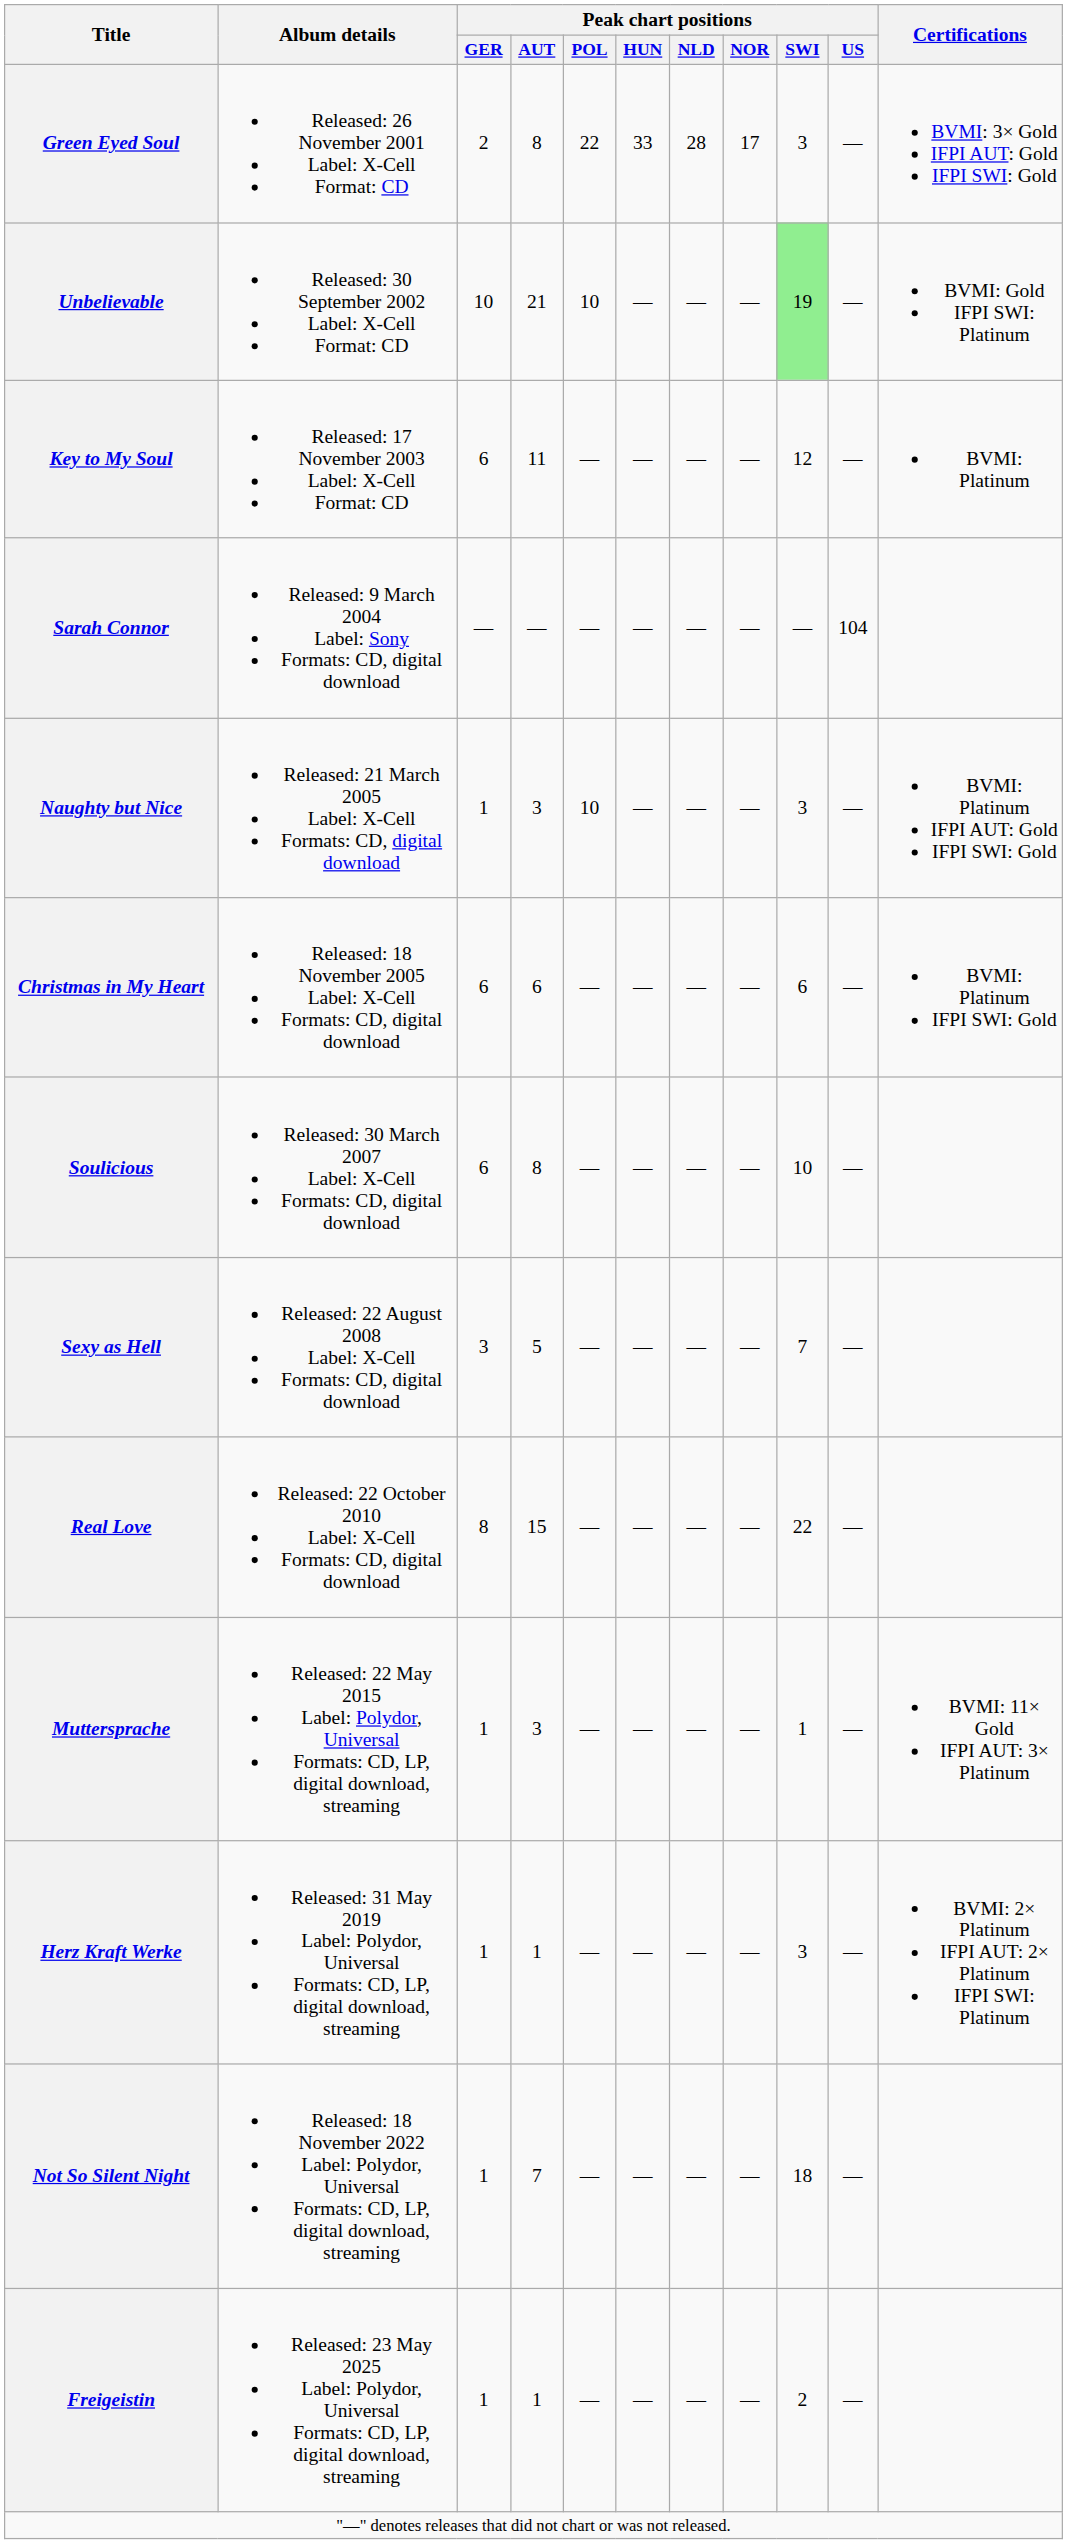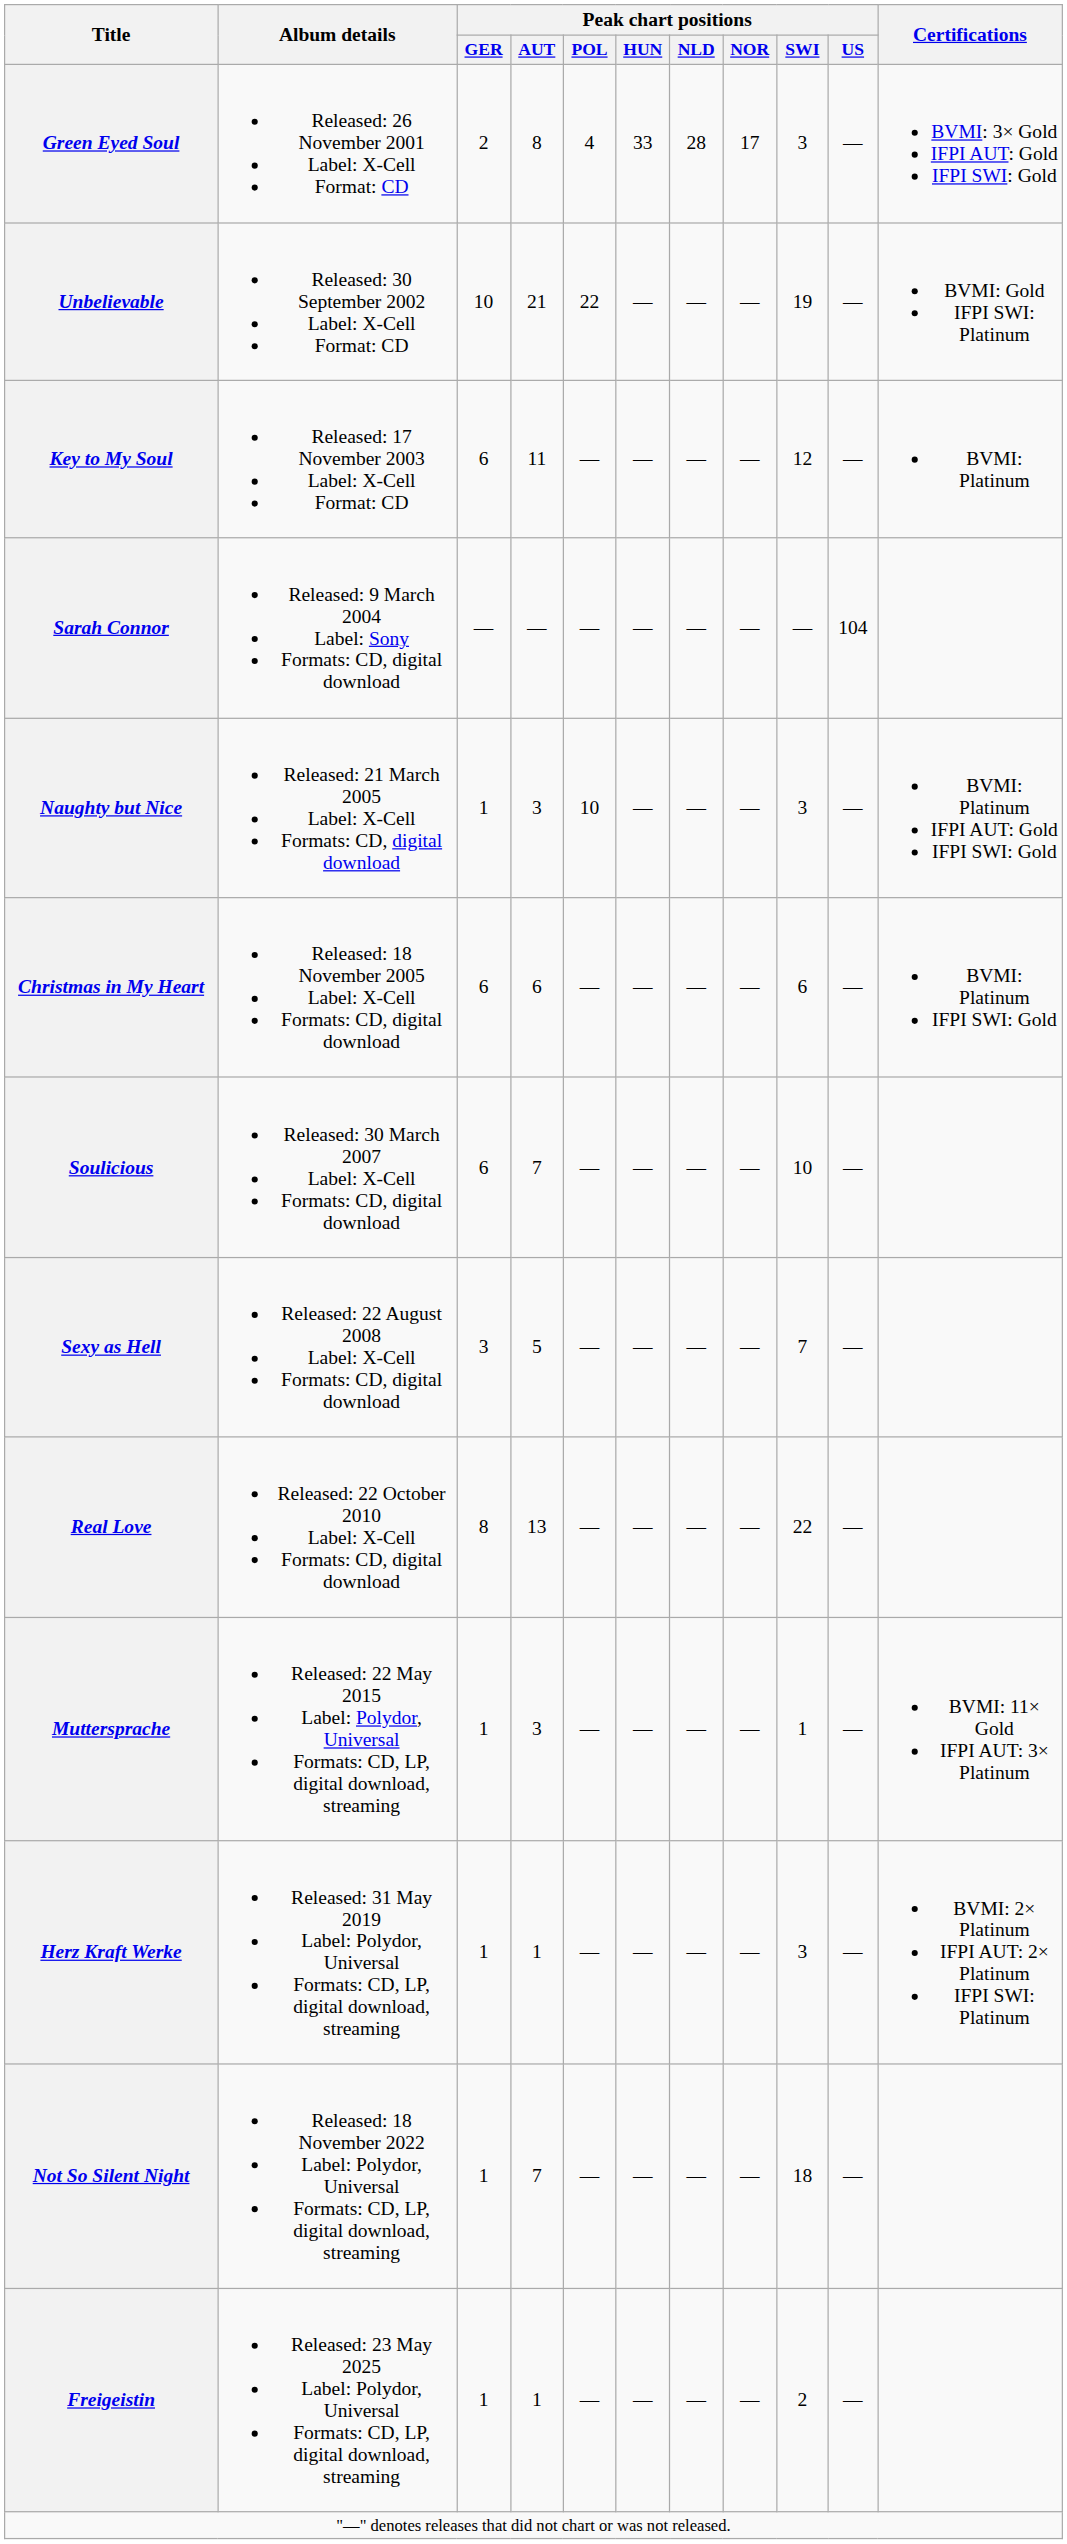 <table class="wikitable plainrowheaders" style="text-align:center;">
 <tr>
 <th scope="col" rowspan="2" style="width:15em;">Title</th>
 <th scope="col" rowspan="2" style="width:17em;">Album details</th>
 <th scope="col" colspan="8">Peak chart positions</th>
 <th scope="col" rowspan="2" style="width:12em;"><a href='#'>Certifications</a></th>
 </tr>
 <tr>
 <th scope="col" style="width:3em;font-size:90%;"><a href='#'>GER</a><br></th>
 <th scope="col" style="width:3em;font-size:90%;"><a href='#'>AUT</a><br></th>
 <th scope="col" style="width:3em;font-size:90%;"><a href='#'>POL</a><br></th>
 <th scope="col" style="width:3em;font-size:90%;"><a href='#'>HUN</a><br></th>
 <th scope="col" style="width:3em;font-size:90%;"><a href='#'>NLD</a><br></th>
 <th scope="col" style="width:3em;font-size:90%;"><a href='#'>NOR</a><br></th>
 <th scope="col" style="width:3em;font-size:90%;"><a href='#'>SWI</a><br></th>
 <th scope="col" style="width:3em;font-size:90%;"><a href='#'>US</a><br></th>
 </tr>
 <tr>
 <th scope="row"><em><a href='#'>Green Eyed Soul</a></em></th>
 <td><br><ul><li>Released: 26 November 2001</li><li>Label: X-Cell</li><li>Format: <a href='#'>CD</a></li></ul></td>
 <td>2</td>
 <td>8</td>
-<td>22</td>
+<td>4</td>
 <td>33</td>
 <td>28</td>
 <td>17</td>
 <td>3</td>
 <td>—</td>
 <td><br><ul><li><a href='#'>BVMI</a>: 3× Gold</li><li><a href='#'>IFPI AUT</a>: Gold</li><li><a href='#'>IFPI SWI</a>: Gold</li></ul></td>
 </tr>
 <tr>
 <th scope="row"><em><a href='#'>Unbelievable</a></em></th>
 <td><br><ul><li>Released: 30 September 2002</li><li>Label: X-Cell</li><li>Format: CD</li></ul></td>
 <td>10</td>
 <td>21</td>
-<td>10</td>
+<td>22</td>
 <td>—</td>
 <td>—</td>
 <td>—</td>
-<td style="background: lightgreen;">19</td>
+<td>19</td>
 <td>—</td>
 <td><br><ul><li>BVMI: Gold</li><li>IFPI SWI: Platinum</li></ul></td>
 </tr>
 <tr>
 <th scope="row"><em><a href='#'>Key to My Soul</a></em></th>
 <td><br><ul><li>Released: 17 November 2003</li><li>Label: X-Cell</li><li>Format: CD</li></ul></td>
 <td>6</td>
 <td>11</td>
 <td>—</td>
 <td>—</td>
 <td>—</td>
 <td>—</td>
 <td>12</td>
 <td>—</td>
 <td><br><ul><li>BVMI: Platinum</li></ul></td>
 </tr>
 <tr>
 <th scope="row"><em><a href='#'>Sarah Connor</a></em></th>
 <td><br><ul><li>Released: 9 March 2004</li><li>Label: <a href='#'>Sony</a></li><li>Formats: CD, digital download</li></ul></td>
 <td>—</td>
 <td>—</td>
 <td>—</td>
 <td>—</td>
 <td>—</td>
 <td>—</td>
 <td>—</td>
 <td>104</td>
 <td></td>
 </tr>
 <tr>
 <th scope="row"><em><a href='#'>Naughty but Nice</a></em></th>
 <td><br><ul><li>Released: 21 March 2005</li><li>Label: X-Cell</li><li>Formats: CD, <a href='#'>digital download</a></li></ul></td>
 <td>1</td>
 <td>3</td>
 <td>10</td>
 <td>—</td>
 <td>—</td>
 <td>—</td>
 <td>3</td>
 <td>—</td>
 <td><br><ul><li>BVMI: Platinum</li><li>IFPI AUT: Gold</li><li>IFPI SWI: Gold</li></ul></td>
 </tr>
 <tr>
 <th scope="row"><em><a href='#'>Christmas in My Heart</a></em></th>
 <td><br><ul><li>Released: 18 November 2005</li><li>Label: X-Cell</li><li>Formats: CD, digital download</li></ul></td>
 <td>6</td>
 <td>6</td>
 <td>—</td>
 <td>—</td>
 <td>—</td>
 <td>—</td>
 <td>6</td>
 <td>—</td>
 <td><br><ul><li>BVMI: Platinum</li><li>IFPI SWI: Gold</li></ul></td>
 </tr>
 <tr>
 <th scope="row"><em><a href='#'>Soulicious</a></em></th>
 <td><br><ul><li>Released: 30 March 2007</li><li>Label: X-Cell</li><li>Formats: CD, digital download</li></ul></td>
 <td>6</td>
-<td>8</td>
+<td>7</td>
 <td>—</td>
 <td>—</td>
 <td>—</td>
 <td>—</td>
 <td>10</td>
 <td>—</td>
 <td></td>
 </tr>
 <tr>
 <th scope="row"><em><a href='#'>Sexy as Hell</a></em></th>
 <td><br><ul><li>Released: 22 August 2008</li><li>Label: X-Cell</li><li>Formats: CD, digital download</li></ul></td>
 <td>3</td>
 <td>5</td>
 <td>—</td>
 <td>—</td>
 <td>—</td>
 <td>—</td>
 <td>7</td>
 <td>—</td>
 <td></td>
 </tr>
 <tr>
 <th scope="row"><em><a href='#'>Real Love</a></em></th>
 <td><br><ul><li>Released: 22 October 2010</li><li>Label: X-Cell</li><li>Formats: CD, digital download</li></ul></td>
 <td>8</td>
-<td>15</td>
+<td>13</td>
 <td>—</td>
 <td>—</td>
 <td>—</td>
 <td>—</td>
 <td>22</td>
 <td>—</td>
 <td></td>
 </tr>
 <tr>
 <th scope="row"><em><a href='#'>Muttersprache</a></em></th>
 <td><br><ul><li>Released: 22 May 2015</li><li>Label: <a href='#'>Polydor</a>, <a href='#'>Universal</a></li><li>Formats: CD, LP, digital download, streaming</li></ul></td>
 <td>1</td>
 <td>3</td>
 <td>—</td>
 <td>—</td>
 <td>—</td>
 <td>—</td>
 <td>1</td>
 <td>—</td>
 <td><br><ul><li>BVMI: 11× Gold</li><li>IFPI AUT: 3× Platinum</li></ul></td>
 </tr>
 <tr>
 <th scope="row"><em><a href='#'>Herz Kraft Werke</a></em></th>
 <td><br><ul><li>Released: 31 May 2019</li><li>Label: Polydor, Universal</li><li>Formats: CD, LP, digital download, streaming</li></ul></td>
 <td>1</td>
 <td>1</td>
 <td>—</td>
 <td>—</td>
 <td>—</td>
 <td>—</td>
 <td>3</td>
 <td>—</td>
 <td><br><ul><li>BVMI: 2× Platinum</li><li>IFPI AUT: 2× Platinum</li><li>IFPI SWI: Platinum</li></ul></td>
 </tr>
 <tr>
 <th scope="row"><em><a href='#'>Not So Silent Night</a></em></th>
 <td><br><ul><li>Released: 18 November 2022</li><li>Label: Polydor, Universal</li><li>Formats: CD, LP, digital download, streaming</li></ul></td>
 <td>1</td>
 <td>7</td>
 <td>—</td>
 <td>—</td>
 <td>—</td>
 <td>—</td>
 <td>18</td>
 <td>—</td>
 <td></td>
 </tr>
 <tr>
 <th scope="row"><em><a href='#'>Freigeistin</a></em></th>
 <td><br><ul><li>Released: 23 May 2025</li><li>Label: Polydor, Universal</li><li>Formats: CD, LP, digital download, streaming</li></ul></td>
 <td>1</td>
 <td>1</td>
 <td>—</td>
 <td>—</td>
 <td>—</td>
 <td>—</td>
 <td>2</td>
 <td>—</td>
 <td></td>
 </tr>
 <tr>
 <td colspan="14" style="font-size:85%">"—" denotes releases that did not chart or was not released.</td>
 </tr>
 </table>
